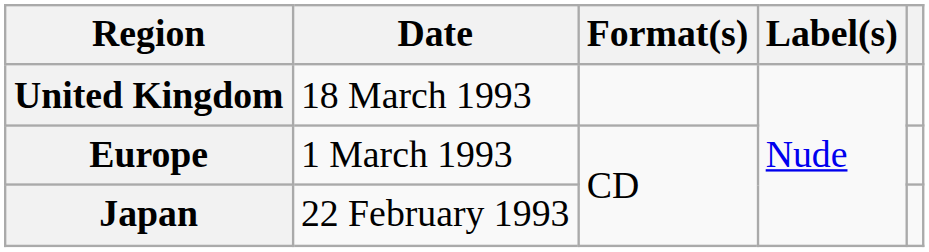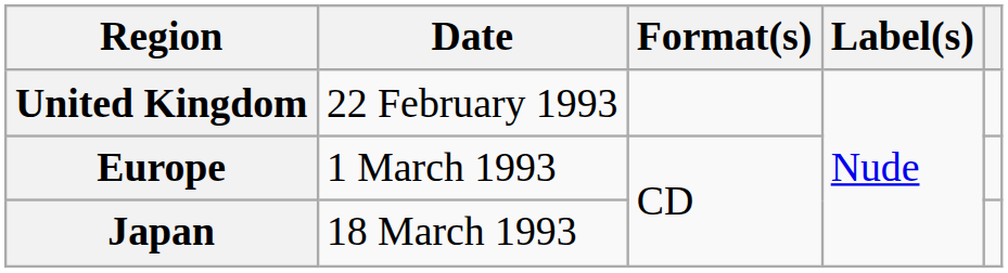 <table class="wikitable plainrowheaders">
 <tr>
 <th scope="col">Region</th>
 <th scope="col">Date</th>
 <th scope="col">Format(s)</th>
 <th scope="col">Label(s)</th>
 <th scope="col"></th>
 </tr>
 <tr>
 <th scope="row">United Kingdom</th>
-<td>18 March 1993</td>
+<td>22 February 1993</td>
 <td></td>
 <td rowspan="3"><a href='#'>Nude</a></td>
 <td></td>
 </tr>
 <tr>
 <th scope="row">Europe</th>
 <td>1 March 1993</td>
 <td rowspan="2">CD</td>
 <td></td>
 </tr>
 <tr>
 <th scope="row">Japan</th>
-<td>22 February 1993</td>
+<td>18 March 1993</td>
 <td></td>
 </tr>
 </table>
